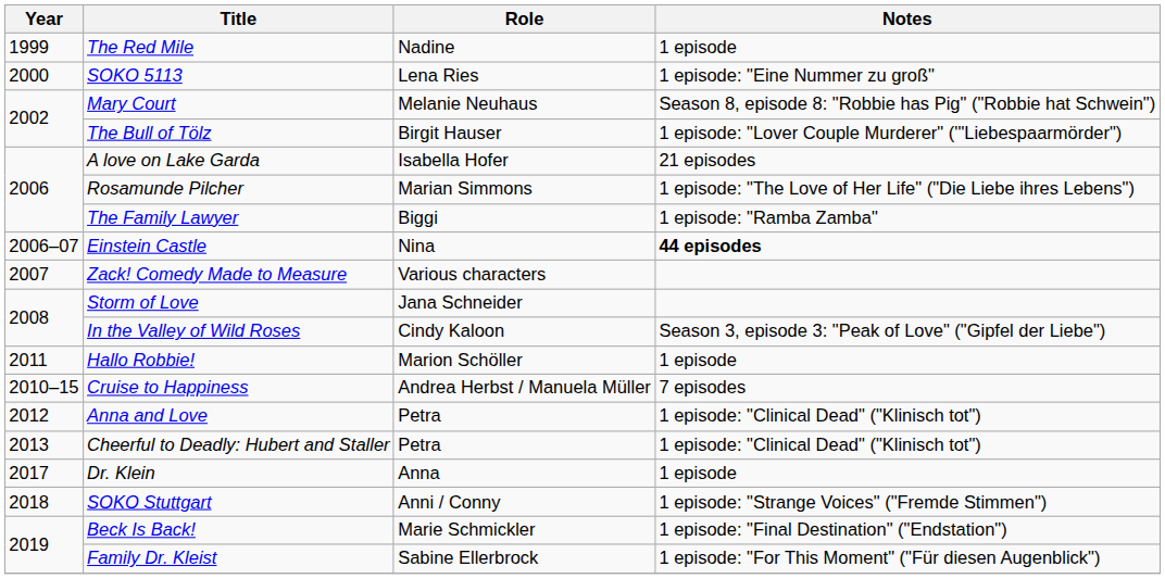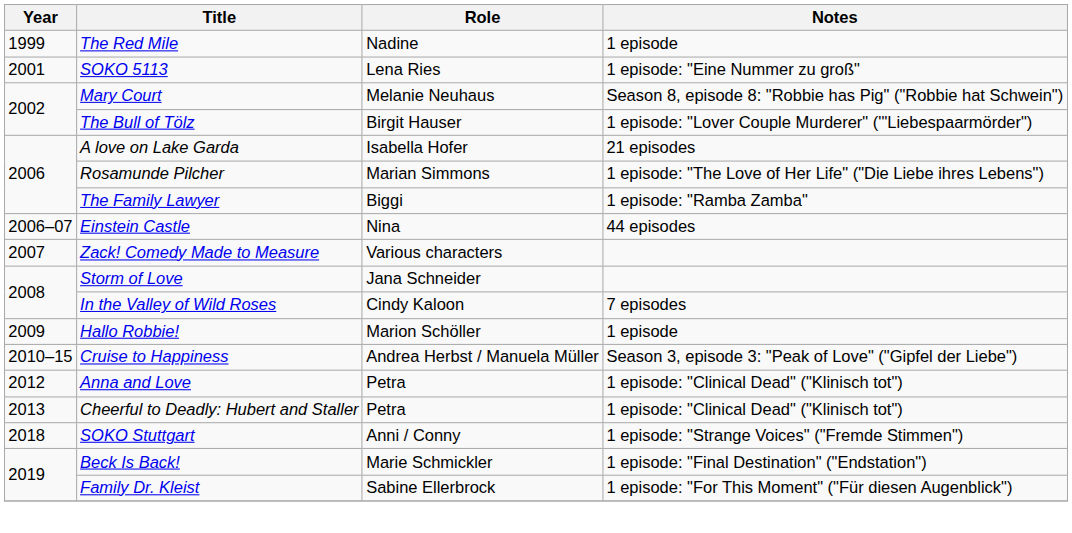 <table class="wikitable">
 <tr>
 <th>Year</th>
 <th>Title</th>
 <th>Role</th>
 <th>Notes</th>
 </tr>
 <tr>
 <td rowspan="1">1999</td>
 <td><em><a href='#'>The Red Mile</a></em></td>
 <td>Nadine</td>
 <td>1 episode</td>
 </tr>
 <tr>
-<td rowspan="1">2000</td>
+<td rowspan="1">2001</td>
 <td><em><a href='#'>SOKO 5113</a></em></td>
 <td>Lena Ries</td>
 <td>1 episode: "Eine Nummer zu groß"</td>
 </tr>
 <tr>
 <td rowspan="2">2002</td>
 <td><em><a href='#'>Mary Court</a></em></td>
 <td>Melanie Neuhaus</td>
 <td>Season 8, episode 8: "Robbie has Pig" ("Robbie hat Schwein")</td>
 </tr>
 <tr>
 <td><em><a href='#'>The Bull of Tölz</a></em></td>
 <td>Birgit Hauser</td>
 <td>1 episode: "Lover Couple Murderer" ('"Liebespaarmörder")</td>
 </tr>
 <tr>
 <td rowspan="3">2006</td>
 <td><em>A love on Lake Garda</em></td>
 <td>Isabella Hofer</td>
 <td>21 episodes</td>
 </tr>
 <tr>
 <td><em>Rosamunde Pilcher</em></td>
 <td>Marian Simmons</td>
 <td>1 episode: "The Love of Her Life" ("Die Liebe ihres Lebens")</td>
 </tr>
 <tr>
 <td><em><a href='#'>The Family Lawyer</a></em></td>
 <td>Biggi</td>
 <td>1 episode: "Ramba Zamba"</td>
 </tr>
 <tr>
 <td rowspan="1">2006–07</td>
 <td><em><a href='#'>Einstein Castle</a></em></td>
 <td>Nina</td>
-<td><strong>44 episodes</strong></td>
+<td>44 episodes</td>
 </tr>
 <tr>
 <td rowspan="1">2007</td>
 <td><em><a href='#'>Zack! Comedy Made to Measure</a></em></td>
 <td>Various characters</td>
 <td></td>
 </tr>
 <tr>
 <td rowspan="2">2008</td>
 <td><em><a href='#'>Storm of Love</a></em></td>
 <td>Jana Schneider</td>
 <td></td>
 </tr>
 <tr>
 <td><em><a href='#'>In the Valley of Wild Roses</a></em></td>
 <td>Cindy Kaloon</td>
-<td>Season 3, episode 3: "Peak of Love" ("Gipfel der Liebe")</td>
+<td>7 episodes</td>
 </tr>
 <tr>
-<td rowspan="1">2011</td>
+<td rowspan="1">2009</td>
 <td><em><a href='#'>Hallo Robbie!</a></em></td>
 <td>Marion Schöller</td>
 <td>1 episode</td>
 </tr>
 <tr>
 <td rowspan="1">2010–15</td>
 <td><em><a href='#'>Cruise to Happiness</a></em></td>
 <td>Andrea Herbst / Manuela Müller</td>
-<td>7 episodes</td>
+<td>Season 3, episode 3: "Peak of Love" ("Gipfel der Liebe")</td>
 </tr>
 <tr>
 <td rowspan="1">2012</td>
 <td><em><a href='#'>Anna and Love</a></em></td>
 <td>Petra</td>
 <td>1 episode: "Clinical Dead" ("Klinisch tot")</td>
 </tr>
 <tr>
 <td rowspan="1">2013</td>
 <td><em>Cheerful to Deadly: Hubert and Staller</em></td>
 <td>Petra</td>
 <td>1 episode: "Clinical Dead" ("Klinisch tot")</td>
-</tr>
-<tr>
-<td rowspan="1">2017</td>
-<td><em>Dr. Klein</em></td>
-<td>Anna</td>
-<td>1 episode</td>
 </tr>
 <tr>
 <td rowspan="1">2018</td>
 <td><em><a href='#'>SOKO Stuttgart</a></em></td>
 <td>Anni / Conny</td>
 <td>1 episode: "Strange Voices" ("Fremde Stimmen")</td>
 </tr>
 <tr>
 <td rowspan="2">2019</td>
 <td><em><a href='#'>Beck Is Back!</a></em></td>
 <td>Marie Schmickler</td>
 <td>1 episode: "Final Destination" ("Endstation")</td>
 </tr>
 <tr>
 <td><em><a href='#'>Family Dr. Kleist</a></em></td>
 <td>Sabine Ellerbrock</td>
 <td>1 episode: "For This Moment" ("Für diesen Augenblick")</td>
 </tr>
 <tr>
 </tr>
 </table>
